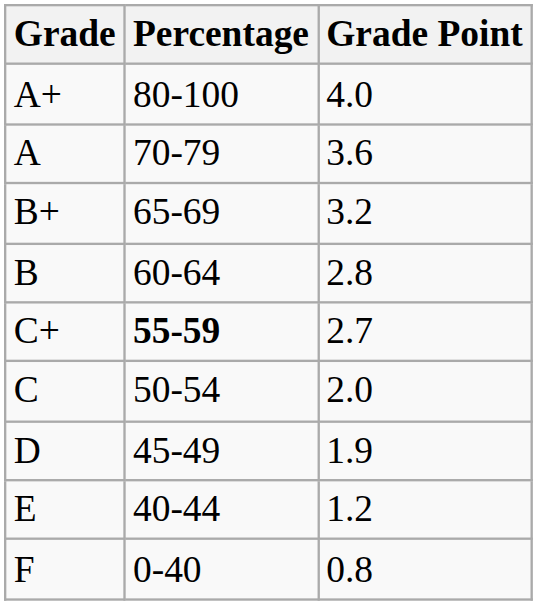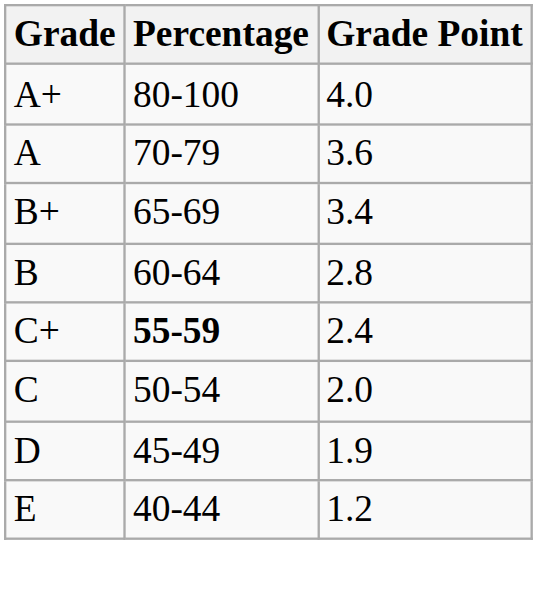 <table class="wikitable">
 <tr>
 <th>Grade</th>
 <th>Percentage</th>
 <th>Grade Point</th>
 </tr>
 <tr>
 <td>A+</td>
 <td>80-100</td>
 <td>4.0</td>
 </tr>
 <tr>
 <td>A</td>
 <td>70-79</td>
 <td>3.6</td>
 </tr>
 <tr>
 <td>B+</td>
 <td>65-69</td>
-<td>3.2</td>
+<td>3.4</td>
 </tr>
 <tr>
 <td>B</td>
 <td>60-64</td>
 <td>2.8</td>
 </tr>
 <tr>
 <td>C+</td>
 <td><strong>55-59</strong></td>
-<td>2.7</td>
+<td>2.4</td>
 </tr>
 <tr>
 <td>C</td>
 <td>50-54</td>
 <td>2.0</td>
 </tr>
 <tr>
 <td>D</td>
 <td>45-49</td>
 <td>1.9</td>
 </tr>
 <tr>
 <td>E</td>
 <td>40-44</td>
 <td>1.2</td>
 </tr>
-<tr>
-<td>F</td>
-<td>0-40</td>
-<td>0.8</td>
-</tr>
 </table>
